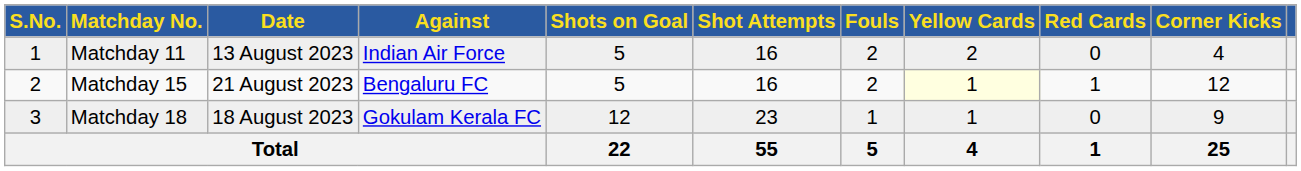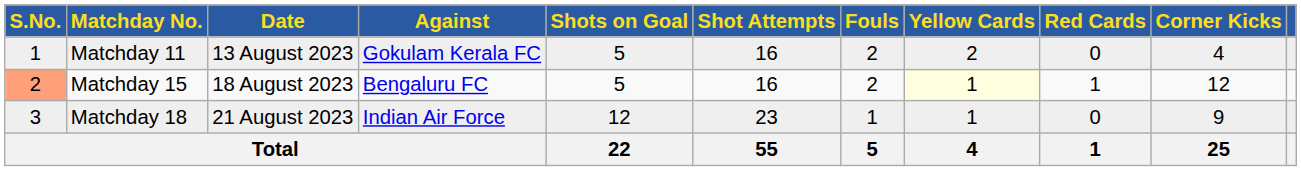 <table class="wikitable sortable" style="font-size: 90%; text-align: center;">
 <tr>
 <th style="background:#2A5AA1; color:#FADF20; text-align:center;">S.No.</th>
 <th style="background:#2A5AA1; color:#FADF20; text-align:center;">Matchday No.</th>
 <th style="background:#2A5AA1; color:#FADF20; text-align:center;">Date</th>
 <th style="background:#2A5AA1; color:#FADF20; text-align:center;">Against</th>
 <th style="background:#2A5AA1; color:#FADF20; text-align:center;">Shots on Goal</th>
 <th style="background:#2A5AA1; color:#FADF20; text-align:center;">Shot Attempts</th>
 <th style="background:#2A5AA1; color:#FADF20; text-align:center;">Fouls</th>
 <th style="background:#2A5AA1; color:#FADF20; text-align:center;">Yellow Cards</th>
 <th style="background:#2A5AA1; color:#FADF20; text-align:center;">Red Cards</th>
 <th style="background:#2A5AA1; color:#FADF20; text-align:center;">Corner Kicks</th>
 <th style="background:#2A5AA1; color:#FADF20; text-align:center;"></th>
 </tr>
 <tr bgcolor="#EFEFEF">
 <td>1</td>
 <td style="text-align:left;">Matchday 11</td>
 <td style="text-align:left;">13 August 2023</td>
-<td style="text-align:left;"><a href='#'>Indian Air Force</a></td>
+<td style="text-align:left;"><a href='#'>Gokulam Kerala FC</a></td>
 <td>5</td>
 <td>16</td>
 <td>2</td>
 <td>2</td>
 <td>0</td>
 <td>4</td>
 <td></td>
 </tr>
 <tr>
-<td>2</td>
+<td style="background: lightsalmon;">2</td>
 <td style="text-align:left;">Matchday 15</td>
-<td style="text-align:left;">21 August 2023</td>
+<td style="text-align:left;">18 August 2023</td>
 <td style="text-align:left;"><a href='#'>Bengaluru FC</a></td>
 <td>5</td>
 <td>16</td>
 <td>2</td>
 <td style="background: lightyellow;">1</td>
 <td>1</td>
 <td>12</td>
 <td></td>
 </tr>
 <tr bgcolor="#EFEFEF">
 <td>3</td>
 <td style="text-align:left;">Matchday 18</td>
-<td style="text-align:left;">18 August 2023</td>
-<td style="text-align:left;"><a href='#'>Gokulam Kerala FC</a></td>
+<td style="text-align:left;">21 August 2023</td>
+<td style="text-align:left;"><a href='#'>Indian Air Force</a></td>
 <td>12</td>
 <td>23</td>
 <td>1</td>
 <td>1</td>
 <td>0</td>
 <td>9</td>
 <td></td>
 </tr>
 <tr>
 <th colspan="4">Total</th>
 <th>22</th>
 <th>55</th>
 <th>5</th>
 <th>4</th>
 <th>1</th>
 <th>25</th>
 <th></th>
 </tr>
 </table>
